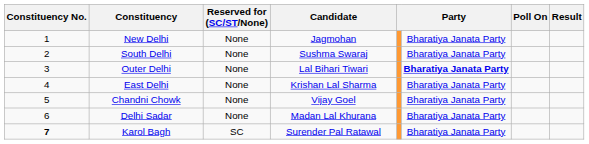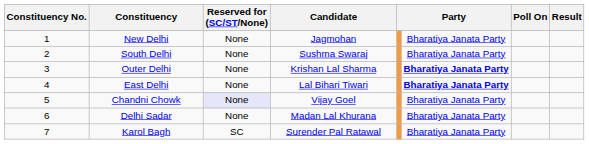 <table class="wikitable sortable" style="text-align:center">
 <tr>
 <th>Constituency No.</th>
 <th style="width:180px;">Constituency</th>
 <th>Reserved for<br>(<a href='#'>SC/ST</a>/None)</th>
 <th style="width:200px;">Candidate</th>
 <th colspan="2">Party</th>
 <th>Poll On</th>
 <th>Result</th>
 </tr>
 <tr>
 <td>1</td>
 <td><a href='#'>New Delhi</a></td>
 <td>None</td>
 <td><a href='#'>Jagmohan</a></td>
 <td bgcolor=#FF9933></td>
 <td><a href='#'>Bharatiya Janata Party</a></td>
 <td></td>
 <td></td>
 </tr>
 <tr>
 <td>2</td>
 <td><a href='#'>South Delhi</a></td>
 <td>None</td>
 <td><a href='#'>Sushma Swaraj</a></td>
 <td bgcolor=#FF9933></td>
 <td><a href='#'>Bharatiya Janata Party</a></td>
 <td></td>
 <td></td>
 </tr>
 <tr>
 <td>3</td>
 <td><a href='#'>Outer Delhi</a></td>
 <td>None</td>
-<td><a href='#'>Lal Bihari Tiwari</a></td>
+<td><a href='#'>Krishan Lal Sharma</a></td>
 <td bgcolor=#FF9933></td>
 <td><strong><a href='#'>Bharatiya Janata Party</a></strong></td>
 <td></td>
 <td></td>
 </tr>
 <tr>
 <td>4</td>
 <td><a href='#'>East Delhi</a></td>
 <td>None</td>
-<td><a href='#'>Krishan Lal Sharma</a></td>
+<td><a href='#'>Lal Bihari Tiwari</a></td>
 <td bgcolor=#FF9933></td>
-<td><a href='#'>Bharatiya Janata Party</a></td>
+<td><strong><a href='#'>Bharatiya Janata Party</a></strong></td>
 <td></td>
 <td></td>
 </tr>
 <tr>
 <td>5</td>
 <td><a href='#'>Chandni Chowk</a></td>
-<td>None</td>
+<td style="background: lavender;">None</td>
 <td><a href='#'>Vijay Goel</a></td>
 <td bgcolor=#FF9933></td>
 <td><a href='#'>Bharatiya Janata Party</a></td>
 <td></td>
 <td></td>
 </tr>
 <tr>
 <td>6</td>
 <td><a href='#'>Delhi Sadar</a></td>
 <td>None</td>
 <td><a href='#'>Madan Lal Khurana</a></td>
 <td bgcolor=#FF9933></td>
 <td><a href='#'>Bharatiya Janata Party</a></td>
 <td></td>
 <td></td>
 </tr>
 <tr>
-<td><strong>7</strong></td>
+<td>7</td>
 <td><a href='#'>Karol Bagh</a></td>
 <td>SC</td>
 <td><a href='#'>Surender Pal Ratawal</a></td>
 <td bgcolor=#FF9933></td>
 <td><a href='#'>Bharatiya Janata Party</a></td>
 <td></td>
 <td></td>
 </tr>
 </table>
